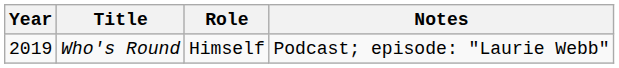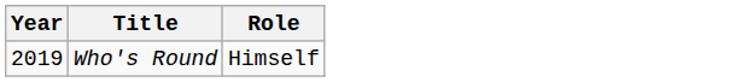 <table class="wikitable">
 <tr>
 <th>Year</th>
 <th>Title</th>
 <th>Role</th>
-<th>Notes</th>
 </tr>
 <tr>
 <td>2019</td>
 <td><em>Who's Round</em></td>
 <td>Himself</td>
-<td>Podcast; episode: "Laurie Webb"</td>
 </tr>
 </table>
